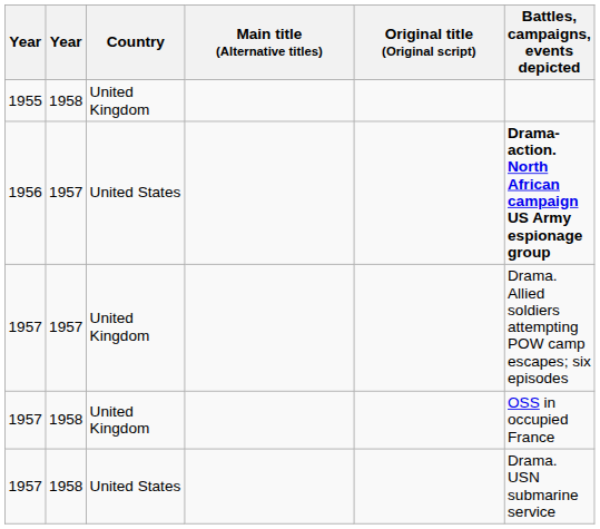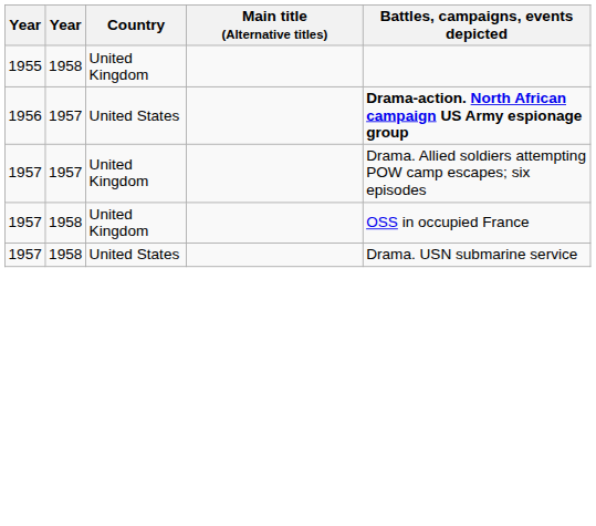 <table class="wikitable sortable" style="width:100%;">
 <tr>
 <th class="unsortable">Year</th>
 <th class="unsortable">Year<br></th>
 <th width=100>Country</th>
 <th width=180>Main title<br><small>(Alternative titles)</small></th>
-<th width=160>Original title<br><small>(Original script)</small></th>
 <th class="unsortable">Battles, campaigns, events depicted<br></th>
 </tr>
 <tr>
 <td>1955</td>
 <td>1958</td>
 <td>United Kingdom</td>
 <td><em></em></td>
 <td></td>
-<td></td>
 </tr>
 <tr>
 <td>1956</td>
 <td>1957</td>
 <td>United States</td>
 <td><em></em></td>
-<td></td>
 <td><strong>Drama-action. <a href='#'>North African campaign</a> US Army espionage group</strong></td>
 </tr>
 <tr>
 <td>1957</td>
 <td>1957</td>
 <td>United Kingdom</td>
 <td><em></em></td>
-<td></td>
 <td>Drama. Allied soldiers attempting POW camp escapes; six episodes</td>
 </tr>
 <tr>
 <td>1957</td>
 <td>1958</td>
 <td>United Kingdom</td>
 <td><em></em></td>
-<td></td>
 <td><a href='#'>OSS</a> in occupied France</td>
 </tr>
 <tr>
 <td>1957</td>
 <td>1958</td>
 <td>United States</td>
 <td><em></em></td>
-<td></td>
 <td>Drama. USN submarine service</td>
 </tr>
 </table>
